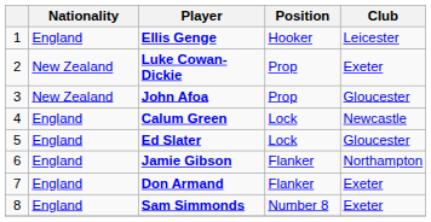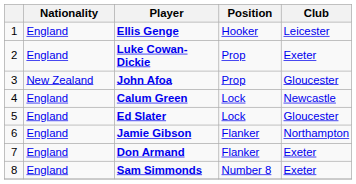 <table class="wikitable">
 <tr>
 <th width=20></th>
 <th width=120>Nationality</th>
 <th width=140>Player</th>
 <th width=80>Position</th>
 <th width=80>Club</th>
 </tr>
 <tr>
 <td align=center>1</td>
 <td> <a href='#'>England</a></td>
 <td><strong><a href='#'>Ellis Genge</a></strong></td>
 <td><a href='#'>Hooker</a></td>
 <td><a href='#'>Leicester</a></td>
 </tr>
 <tr>
 <td align=center>2</td>
-<td> <a href='#'>New Zealand</a></td>
+<td> <a href='#'>England</a></td>
 <td><strong><a href='#'>Luke Cowan-Dickie</a></strong></td>
 <td><a href='#'>Prop</a></td>
 <td><a href='#'>Exeter</a></td>
 </tr>
 <tr>
 <td align=center>3</td>
 <td> <a href='#'>New Zealand</a></td>
 <td><strong><a href='#'>John Afoa</a></strong></td>
 <td><a href='#'>Prop</a></td>
 <td><a href='#'>Gloucester</a></td>
 </tr>
 <tr>
 <td align=center>4</td>
 <td> <a href='#'>England</a></td>
 <td><strong><a href='#'>Calum Green</a></strong></td>
 <td><a href='#'>Lock</a></td>
 <td><a href='#'>Newcastle</a></td>
 </tr>
 <tr>
 <td align=center>5</td>
 <td> <a href='#'>England</a></td>
 <td><strong><a href='#'>Ed Slater</a></strong></td>
 <td><a href='#'>Lock</a></td>
 <td><a href='#'>Gloucester</a></td>
 </tr>
 <tr>
 <td align=center>6</td>
 <td> <a href='#'>England</a></td>
 <td><strong><a href='#'>Jamie Gibson</a></strong></td>
 <td><a href='#'>Flanker</a></td>
 <td><a href='#'>Northampton</a></td>
 </tr>
 <tr>
 <td align=center>7</td>
 <td> <a href='#'>England</a></td>
 <td><strong><a href='#'>Don Armand</a></strong></td>
 <td><a href='#'>Flanker</a></td>
 <td><a href='#'>Exeter</a></td>
 </tr>
 <tr>
 <td align=center>8</td>
 <td> <a href='#'>England</a></td>
 <td><strong><a href='#'>Sam Simmonds</a></strong></td>
 <td><a href='#'>Number 8</a></td>
 <td><a href='#'>Exeter</a></td>
 </tr>
 <tr>
 </tr>
 </table>
